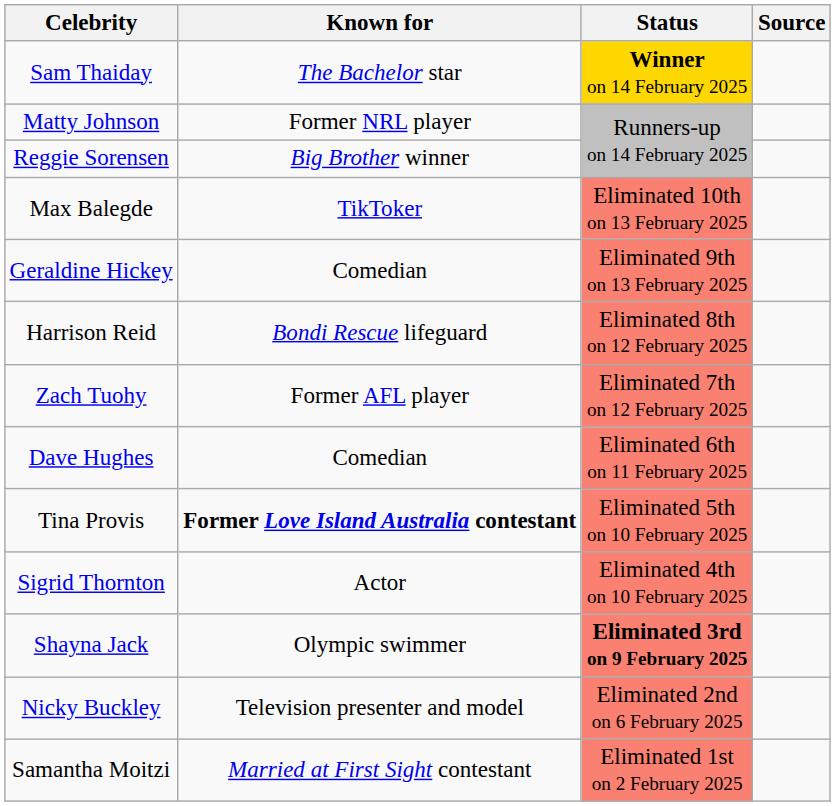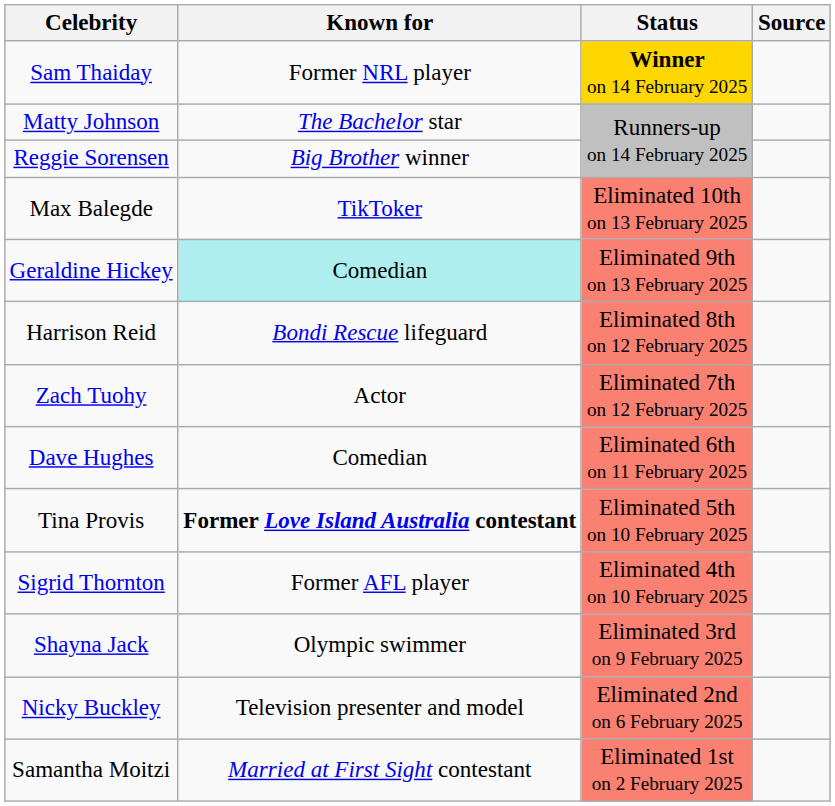 <table class="wikitable sortable" style="margin:auto; text-align:center;">
 <tr>
 <th scope="col">Celebrity</th>
 <th scope="col">Known for</th>
 <th scope="col">Status</th>
 <th scope="col">Source</th>
 </tr>
 <tr>
 <td><a href='#'>Sam Thaiday</a></td>
-<td><em><a href='#'>The Bachelor</a></em> star</td>
+<td>Former <a href='#'>NRL</a> player</td>
 <td style=background:gold><strong>Winner</strong><br><small>on 14 February 2025</small></td>
 <td></td>
 </tr>
 <tr>
 <td><a href='#'>Matty Johnson</a></td>
-<td>Former <a href='#'>NRL</a> player</td>
+<td><em><a href='#'>The Bachelor</a></em> star</td>
 <td bgcolor=silver rowspan="2">Runners-up<br><small>on 14 February 2025</small></td>
 <td></td>
 </tr>
 <tr>
 <td><a href='#'>Reggie Sorensen</a></td>
 <td><em><a href='#'>Big Brother</a></em> winner</td>
 <td></td>
 </tr>
 <tr>
 <td>Max Balegde</td>
 <td><a href='#'>TikToker</a></td>
 <td bgcolor=salmon>Eliminated 10th<br><small> on 13 February 2025</small></td>
 <td></td>
 </tr>
 <tr>
 <td><a href='#'>Geraldine Hickey</a></td>
-<td>Comedian</td>
+<td style="background: paleturquoise;">Comedian</td>
 <td bgcolor=salmon>Eliminated 9th<br><small> on 13 February 2025</small></td>
 <td></td>
 </tr>
 <tr>
 <td>Harrison Reid</td>
 <td><em><a href='#'>Bondi Rescue</a></em> lifeguard</td>
 <td bgcolor=salmon>Eliminated 8th<br><small> on 12 February 2025</small></td>
 <td></td>
 </tr>
 <tr>
 <td><a href='#'>Zach Tuohy</a></td>
-<td>Former <a href='#'>AFL</a> player</td>
+<td>Actor</td>
 <td bgcolor=salmon>Eliminated 7th<br><small> on 12 February 2025</small></td>
 <td></td>
 </tr>
 <tr>
 <td><a href='#'>Dave Hughes</a></td>
 <td>Comedian</td>
 <td bgcolor=salmon>Eliminated 6th<br><small> on 11 February 2025</small></td>
 <td></td>
 </tr>
 <tr>
 <td>Tina Provis</td>
 <td><strong>Former <em><a href='#'>Love Island Australia</a></em> contestant</strong></td>
 <td bgcolor=salmon>Eliminated 5th<br><small> on 10 February 2025</small></td>
 <td></td>
 </tr>
 <tr>
 <td><a href='#'>Sigrid Thornton</a></td>
-<td>Actor</td>
+<td>Former <a href='#'>AFL</a> player</td>
 <td bgcolor=salmon>Eliminated 4th<br><small> on 10 February 2025</small></td>
 <td></td>
 </tr>
 <tr>
 <td><a href='#'>Shayna Jack</a></td>
 <td>Olympic swimmer</td>
-<td bgcolor=salmon><strong>Eliminated 3rd<br><small> on 9 February 2025</small></strong></td>
+<td bgcolor=salmon>Eliminated 3rd<br><small> on 9 February 2025</small></td>
 <td></td>
 </tr>
 <tr>
 <td><a href='#'>Nicky Buckley</a></td>
 <td>Television presenter and model</td>
 <td bgcolor=salmon>Eliminated 2nd<br><small> on 6 February 2025</small></td>
 <td></td>
 </tr>
 <tr>
 <td>Samantha Moitzi</td>
 <td><em><a href='#'>Married at First Sight</a></em> contestant</td>
 <td bgcolor=salmon>Eliminated 1st<br><small> on 2 February 2025</small></td>
 <td></td>
 </tr>
 </table>
